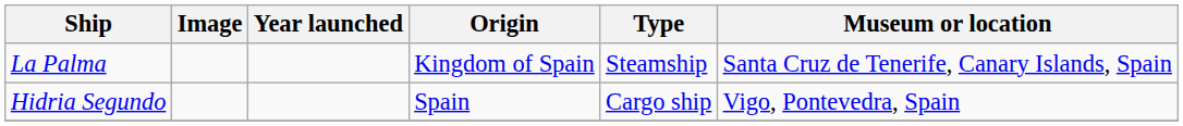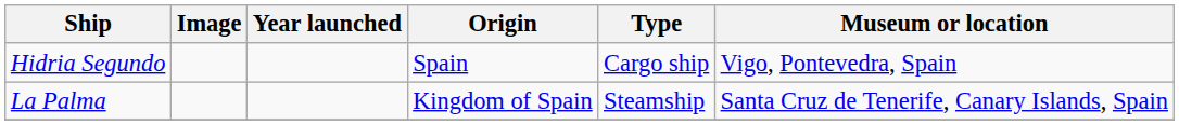 <table class="wikitable sortable">
 <tr>
 <th>Ship</th>
 <th>Image</th>
 <th>Year launched</th>
 <th>Origin</th>
 <th>Type</th>
 <th>Museum or location</th>
 </tr>
 <tr>
+<td data-sort-value=Hidria Segundo><a href='#'><em>Hidria Segundo</em></a></td>
+<td></td>
+<td></td>
+<td> <a href='#'>Spain</a></td>
+<td><a href='#'>Cargo ship</a></td>
+<td><a href='#'>Vigo</a>, <a href='#'>Pontevedra</a>, <a href='#'>Spain</a></td>
+</tr>
+<tr>
 <td data-sort-value=La Palma><a href='#'><em>La Palma</em></a></td>
 <td></td>
 <td></td>
 <td> <a href='#'>Kingdom of Spain</a></td>
 <td><a href='#'>Steamship</a></td>
 <td><a href='#'>Santa Cruz de Tenerife</a>, <a href='#'>Canary Islands</a>, <a href='#'>Spain</a></td>
 </tr>
 <tr>
-<td data-sort-value=Hidria Segundo><a href='#'><em>Hidria Segundo</em></a></td>
-<td></td>
-<td></td>
-<td> <a href='#'>Spain</a></td>
-<td><a href='#'>Cargo ship</a></td>
-<td><a href='#'>Vigo</a>, <a href='#'>Pontevedra</a>, <a href='#'>Spain</a></td>
-</tr>
-<tr>
 </tr>
 </table>
